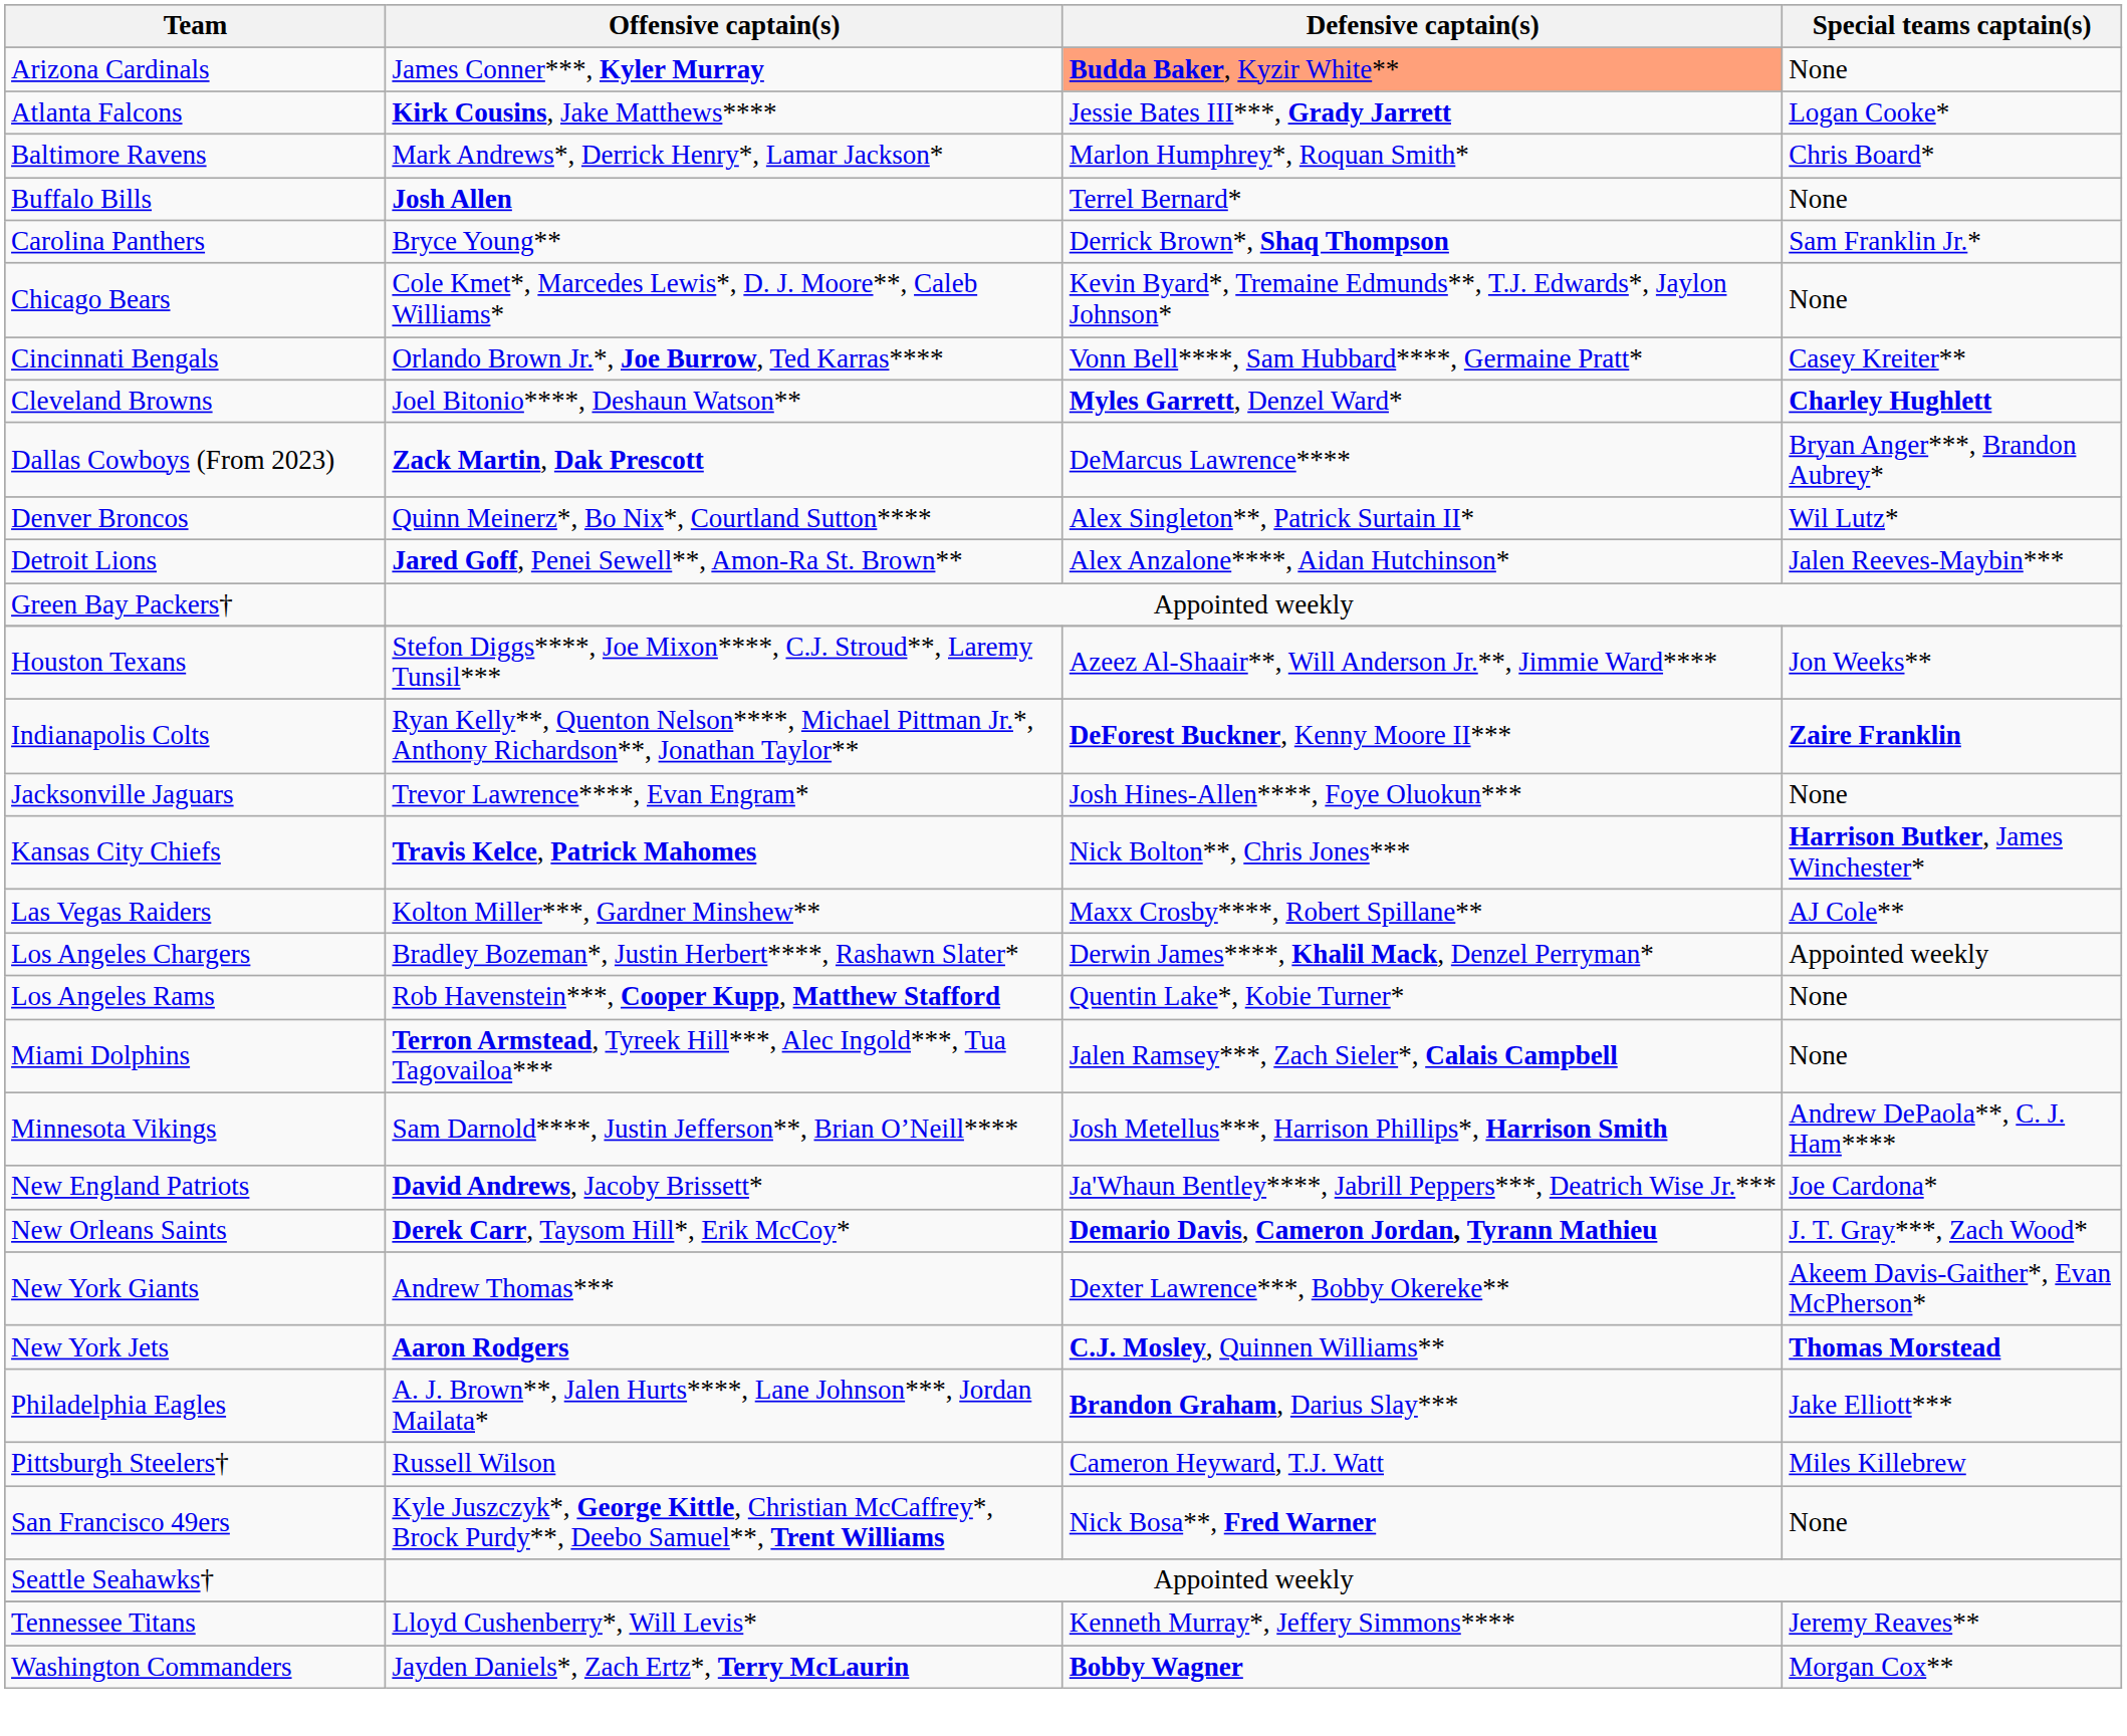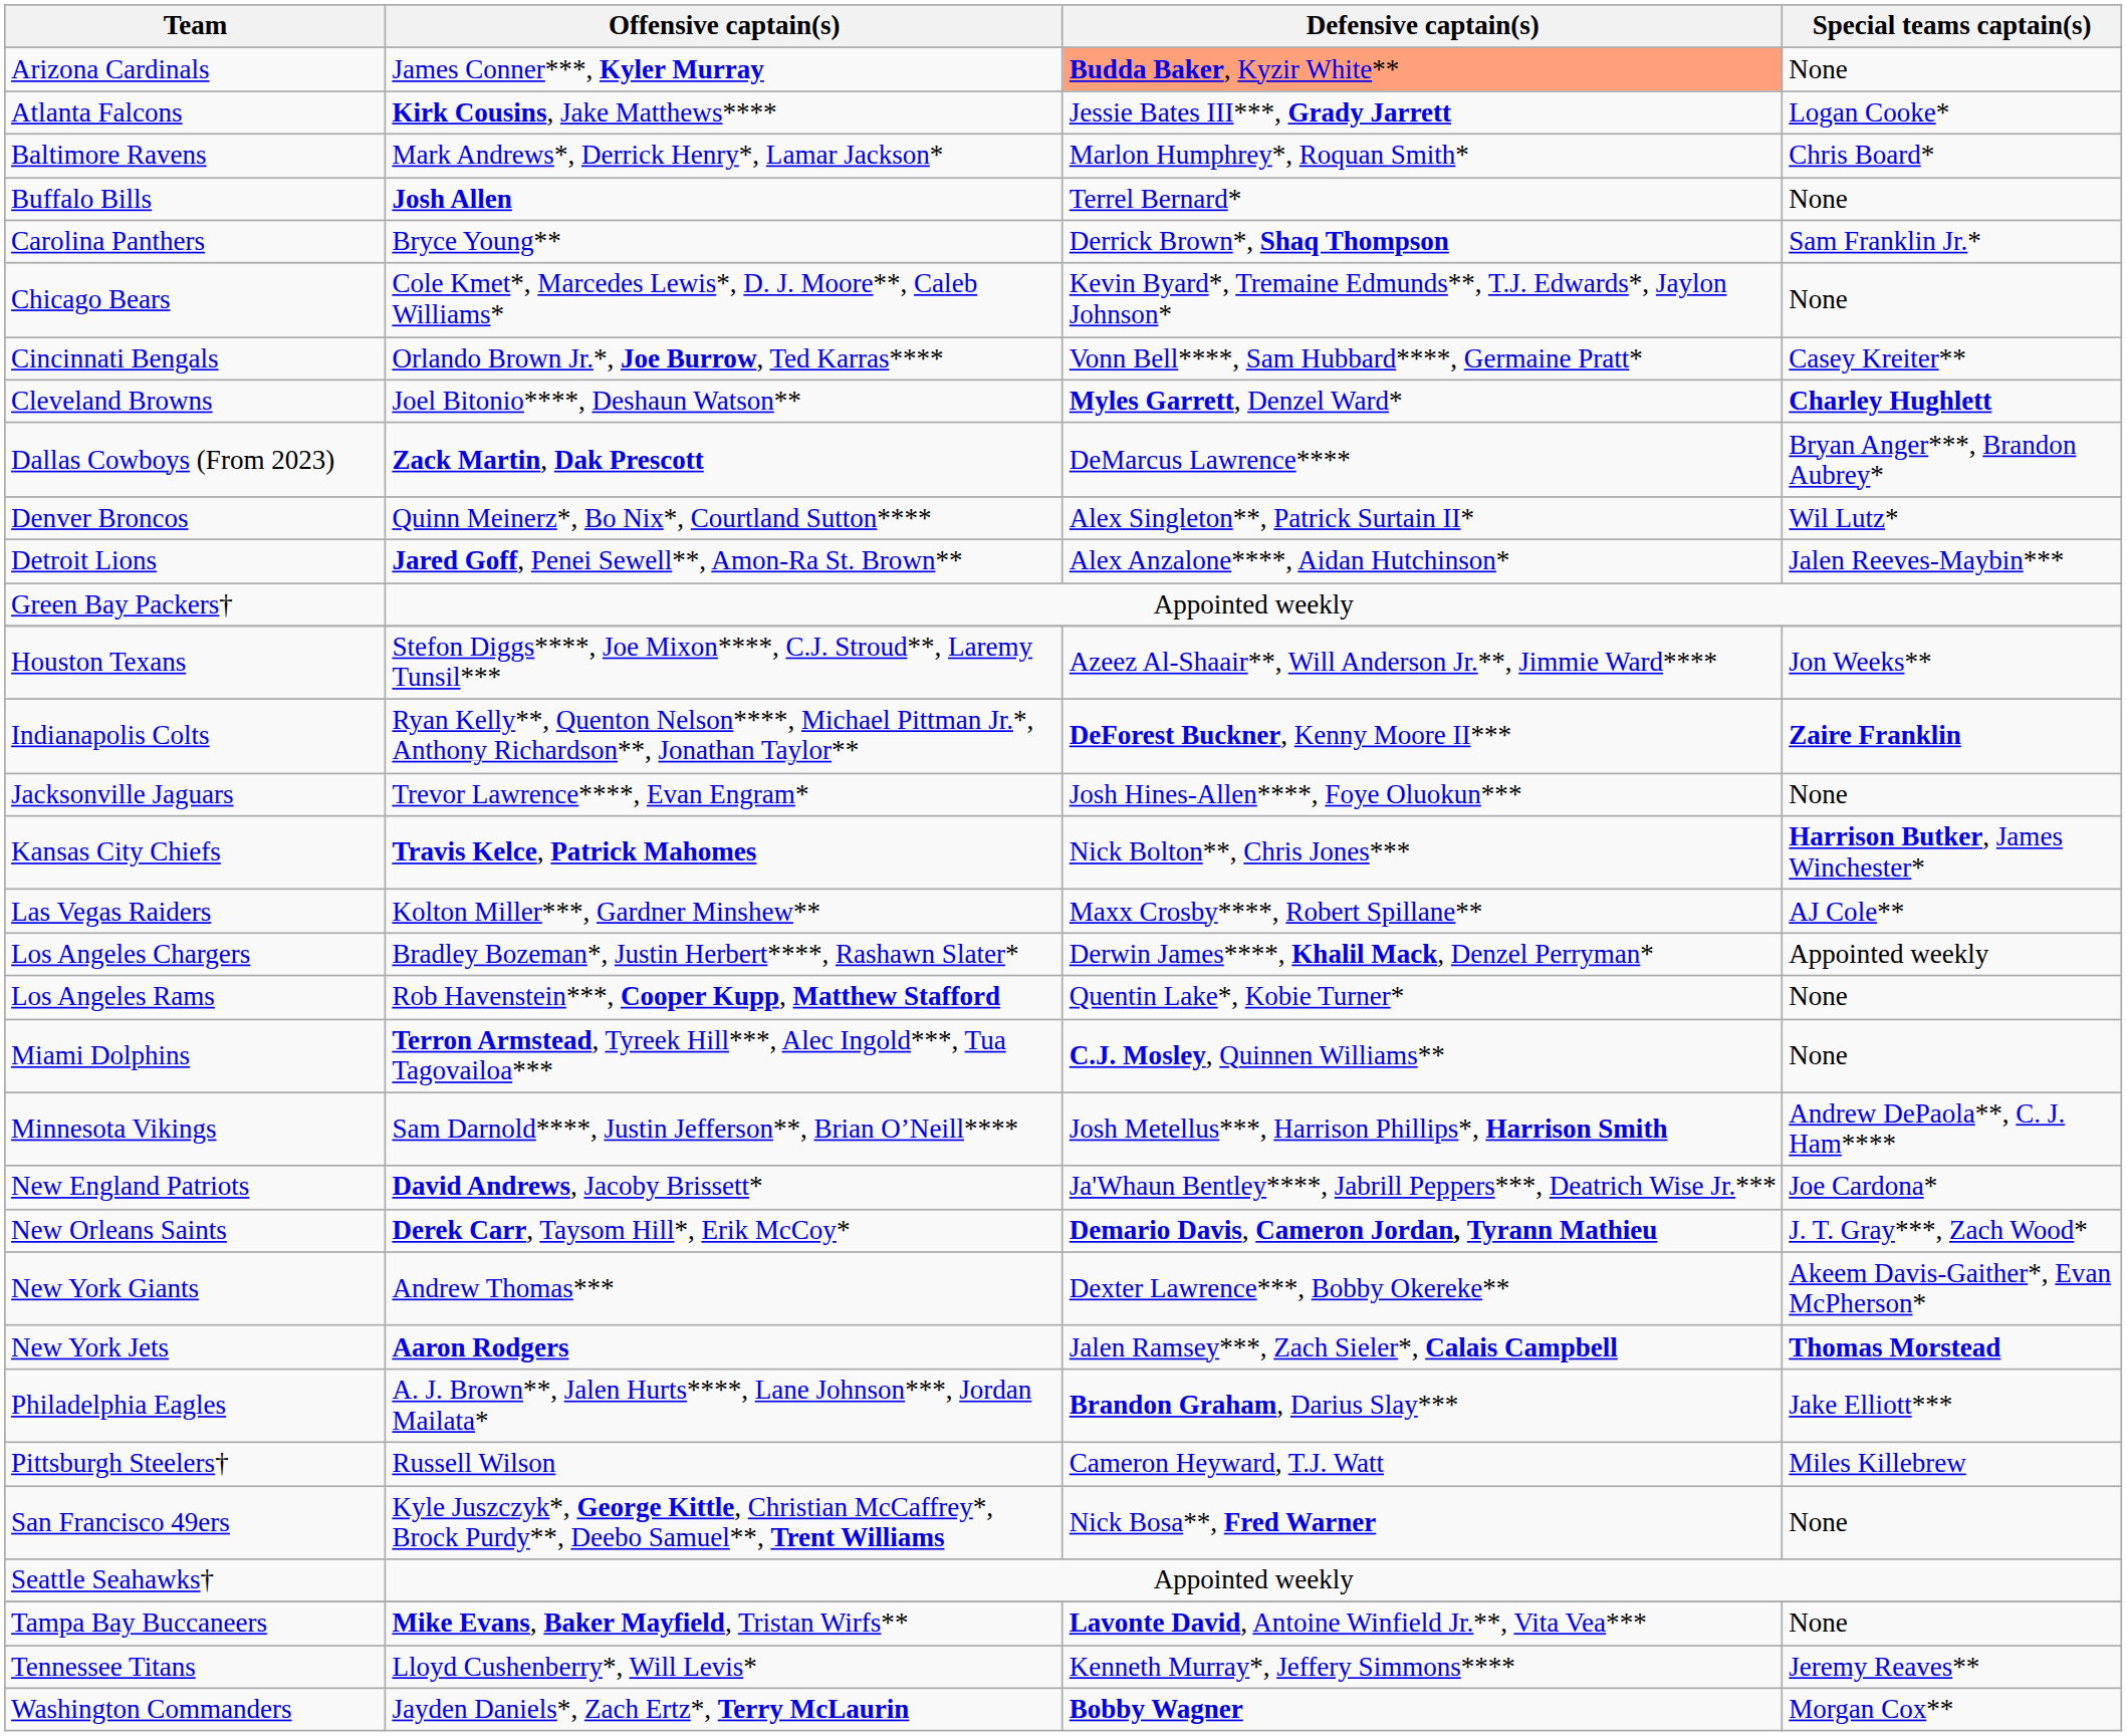 <table class="wikitable">
 <tr>
 <th style="width: 18%;">Team</th>
 <th style="width: 32%;">Offensive captain(s)</th>
 <th style="width: 34%;">Defensive captain(s)</th>
 <th style="width: 32%;">Special teams captain(s)</th>
 </tr>
 <tr>
 <td><a href='#'>Arizona Cardinals</a></td>
 <td><a href='#'>James Conner</a>***, <strong><a href='#'>Kyler Murray</a></strong></td>
 <td style="background: lightsalmon;"><strong><a href='#'>Budda Baker</a></strong>, <a href='#'>Kyzir White</a>**</td>
 <td>None</td>
 </tr>
 <tr>
 <td><a href='#'>Atlanta Falcons</a></td>
 <td><strong><a href='#'>Kirk Cousins</a></strong>, <a href='#'>Jake Matthews</a>****</td>
 <td><a href='#'>Jessie Bates III</a>***, <strong><a href='#'>Grady Jarrett</a></strong></td>
 <td><a href='#'>Logan Cooke</a>*</td>
 </tr>
 <tr>
 <td><a href='#'>Baltimore Ravens</a></td>
 <td><a href='#'>Mark Andrews</a>*, <a href='#'>Derrick Henry</a>*, <a href='#'>Lamar Jackson</a>*</td>
 <td><a href='#'>Marlon Humphrey</a>*, <a href='#'>Roquan Smith</a>*</td>
 <td><a href='#'>Chris Board</a>*</td>
 </tr>
 <tr>
 <td><a href='#'>Buffalo Bills</a></td>
 <td><strong><a href='#'>Josh Allen</a></strong></td>
 <td><a href='#'>Terrel Bernard</a>*</td>
 <td>None</td>
 </tr>
 <tr>
 <td><a href='#'>Carolina Panthers</a></td>
 <td><a href='#'>Bryce Young</a>**</td>
 <td><a href='#'>Derrick Brown</a>*, <strong><a href='#'>Shaq Thompson</a></strong></td>
 <td><a href='#'>Sam Franklin Jr.</a>*</td>
 </tr>
 <tr>
 <td><a href='#'>Chicago Bears</a></td>
 <td><a href='#'>Cole Kmet</a>*, <a href='#'>Marcedes Lewis</a>*, <a href='#'>D. J. Moore</a>**, <a href='#'>Caleb Williams</a>*</td>
 <td><a href='#'>Kevin Byard</a>*, <a href='#'>Tremaine Edmunds</a>**, <a href='#'>T.J. Edwards</a>*, <a href='#'>Jaylon Johnson</a>*</td>
 <td>None</td>
 </tr>
 <tr>
 <td><a href='#'>Cincinnati Bengals</a></td>
 <td><a href='#'>Orlando Brown Jr.</a>*, <strong><a href='#'>Joe Burrow</a></strong>, <a href='#'>Ted Karras</a>****</td>
 <td><a href='#'>Vonn Bell</a>****, <a href='#'>Sam Hubbard</a>****, <a href='#'>Germaine Pratt</a>*</td>
 <td><a href='#'>Casey Kreiter</a>**</td>
 </tr>
 <tr>
 <td><a href='#'>Cleveland Browns</a></td>
 <td><a href='#'>Joel Bitonio</a>****, <a href='#'>Deshaun Watson</a>**</td>
 <td><strong><a href='#'>Myles Garrett</a></strong>, <a href='#'>Denzel Ward</a>*</td>
 <td><strong><a href='#'>Charley Hughlett</a></strong></td>
 </tr>
 <tr>
 <td><a href='#'>Dallas Cowboys</a> (From 2023)</td>
 <td><strong><a href='#'>Zack Martin</a></strong>, <strong><a href='#'>Dak Prescott</a></strong></td>
 <td><a href='#'>DeMarcus Lawrence</a>****</td>
 <td><a href='#'>Bryan Anger</a>***, <a href='#'>Brandon Aubrey</a>*</td>
 </tr>
 <tr>
 <td><a href='#'>Denver Broncos</a></td>
 <td><a href='#'>Quinn Meinerz</a>*, <a href='#'>Bo Nix</a>*, <a href='#'>Courtland Sutton</a>****</td>
 <td><a href='#'>Alex Singleton</a>**, <a href='#'>Patrick Surtain II</a>*</td>
 <td><a href='#'>Wil Lutz</a>*</td>
 </tr>
 <tr>
 <td><a href='#'>Detroit Lions</a></td>
 <td><strong><a href='#'>Jared Goff</a></strong>, <a href='#'>Penei Sewell</a>**, <a href='#'>Amon-Ra St. Brown</a>**</td>
 <td><a href='#'>Alex Anzalone</a>****, <a href='#'>Aidan Hutchinson</a>*</td>
 <td><a href='#'>Jalen Reeves-Maybin</a>***</td>
 </tr>
 <tr>
 <td><a href='#'>Green Bay Packers</a>†</td>
 <td colspan=3 align=center>Appointed weekly</td>
 </tr>
 <tr>
 </tr>
 <tr>
 </tr>
 <tr>
 <td><a href='#'>Houston Texans</a></td>
 <td><a href='#'>Stefon Diggs</a>****, <a href='#'>Joe Mixon</a>****, <a href='#'>C.J. Stroud</a>**, <a href='#'>Laremy Tunsil</a>***</td>
 <td><a href='#'>Azeez Al-Shaair</a>**, <a href='#'>Will Anderson Jr.</a>**, <a href='#'>Jimmie Ward</a>****</td>
 <td><a href='#'>Jon Weeks</a>**</td>
 </tr>
 <tr>
 <td><a href='#'>Indianapolis Colts</a></td>
 <td><a href='#'>Ryan Kelly</a>**, <a href='#'>Quenton Nelson</a>****, <a href='#'>Michael Pittman Jr.</a>*, <a href='#'>Anthony Richardson</a>**, <a href='#'>Jonathan Taylor</a>**</td>
 <td><strong><a href='#'>DeForest Buckner</a></strong>, <a href='#'>Kenny Moore II</a>***</td>
 <td><strong><a href='#'>Zaire Franklin</a></strong></td>
 </tr>
 <tr>
 <td><a href='#'>Jacksonville Jaguars</a></td>
 <td><a href='#'>Trevor Lawrence</a>****, <a href='#'>Evan Engram</a>*</td>
 <td><a href='#'>Josh Hines-Allen</a>****, <a href='#'>Foye Oluokun</a>***</td>
 <td>None</td>
 </tr>
 <tr>
 <td><a href='#'>Kansas City Chiefs</a></td>
 <td><strong><a href='#'>Travis Kelce</a></strong>, <strong><a href='#'>Patrick Mahomes</a></strong></td>
 <td><a href='#'>Nick Bolton</a>**, <a href='#'>Chris Jones</a>***</td>
 <td><strong><a href='#'>Harrison Butker</a></strong>, <a href='#'>James Winchester</a>*</td>
 </tr>
 <tr>
 <td><a href='#'>Las Vegas Raiders</a></td>
 <td><a href='#'>Kolton Miller</a>***, <a href='#'>Gardner Minshew</a>**</td>
 <td><a href='#'>Maxx Crosby</a>****, <a href='#'>Robert Spillane</a>**</td>
 <td><a href='#'>AJ Cole</a>**</td>
 </tr>
 <tr>
 <td><a href='#'>Los Angeles Chargers</a></td>
 <td><a href='#'>Bradley Bozeman</a>*, <a href='#'>Justin Herbert</a>****, <a href='#'>Rashawn Slater</a>*</td>
 <td><a href='#'>Derwin James</a>****, <strong><a href='#'>Khalil Mack</a></strong>, <a href='#'>Denzel Perryman</a>*</td>
 <td>Appointed weekly</td>
 </tr>
 <tr>
 <td><a href='#'>Los Angeles Rams</a></td>
 <td><a href='#'>Rob Havenstein</a>***, <strong><a href='#'>Cooper Kupp</a></strong>, <strong><a href='#'>Matthew Stafford</a></strong></td>
 <td><a href='#'>Quentin Lake</a>*, <a href='#'>Kobie Turner</a>*</td>
 <td>None</td>
 </tr>
 <tr>
 <td><a href='#'>Miami Dolphins</a></td>
 <td><strong><a href='#'>Terron Armstead</a></strong>, <a href='#'>Tyreek Hill</a>***, <a href='#'>Alec Ingold</a>***, <a href='#'>Tua Tagovailoa</a>***</td>
-<td><a href='#'>Jalen Ramsey</a>***, <a href='#'>Zach Sieler</a>*, <strong><a href='#'>Calais Campbell</a></strong></td>
+<td><strong><a href='#'>C.J. Mosley</a></strong>, <a href='#'>Quinnen Williams</a>**</td>
 <td>None</td>
 </tr>
 <tr>
 <td><a href='#'>Minnesota Vikings</a></td>
 <td><a href='#'>Sam Darnold</a>****, <a href='#'>Justin Jefferson</a>**, <a href='#'>Brian O’Neill</a>****</td>
 <td><a href='#'>Josh Metellus</a>***, <a href='#'>Harrison Phillips</a>*, <strong><a href='#'>Harrison Smith</a></strong></td>
 <td><a href='#'>Andrew DePaola</a>**, <a href='#'>C. J. Ham</a>****</td>
 </tr>
 <tr>
 <td><a href='#'>New England Patriots</a></td>
 <td><strong><a href='#'>David Andrews</a></strong>, <a href='#'>Jacoby Brissett</a>*</td>
 <td><a href='#'>Ja'Whaun Bentley</a>****, <a href='#'>Jabrill Peppers</a>***, <a href='#'>Deatrich Wise Jr.</a>***</td>
 <td><a href='#'>Joe Cardona</a>*</td>
 </tr>
 <tr>
 <td><a href='#'>New Orleans Saints</a></td>
 <td><strong><a href='#'>Derek Carr</a></strong>, <a href='#'>Taysom Hill</a>*, <a href='#'>Erik McCoy</a>*</td>
 <td><strong><a href='#'>Demario Davis</a></strong>, <strong><a href='#'>Cameron Jordan</a>,</strong> <strong><a href='#'>Tyrann Mathieu</a></strong></td>
 <td><a href='#'>J. T. Gray</a>***, <a href='#'>Zach Wood</a>*</td>
 </tr>
 <tr>
 <td><a href='#'>New York Giants</a></td>
 <td><a href='#'>Andrew Thomas</a>***</td>
 <td><a href='#'>Dexter Lawrence</a>***, <a href='#'>Bobby Okereke</a>**</td>
 <td><a href='#'>Akeem Davis-Gaither</a>*, <a href='#'>Evan McPherson</a>*</td>
 </tr>
 <tr>
 <td><a href='#'>New York Jets</a></td>
 <td><strong><a href='#'>Aaron Rodgers</a></strong></td>
-<td><strong><a href='#'>C.J. Mosley</a></strong>, <a href='#'>Quinnen Williams</a>**</td>
+<td><a href='#'>Jalen Ramsey</a>***, <a href='#'>Zach Sieler</a>*, <strong><a href='#'>Calais Campbell</a></strong></td>
 <td><strong><a href='#'>Thomas Morstead</a></strong></td>
 </tr>
 <tr>
 <td><a href='#'>Philadelphia Eagles</a></td>
 <td><a href='#'>A. J. Brown</a>**, <a href='#'>Jalen Hurts</a>****, <a href='#'>Lane Johnson</a>***, <a href='#'>Jordan Mailata</a>*</td>
 <td><strong><a href='#'>Brandon Graham</a></strong>, <a href='#'>Darius Slay</a>***</td>
 <td><a href='#'>Jake Elliott</a>***</td>
 </tr>
 <tr>
 <td><a href='#'>Pittsburgh Steelers</a>†</td>
 <td><a href='#'>Russell Wilson</a></td>
 <td><a href='#'>Cameron Heyward</a>, <a href='#'>T.J. Watt</a></td>
 <td><a href='#'>Miles Killebrew</a></td>
 </tr>
 <tr>
 <td><a href='#'>San Francisco 49ers</a></td>
 <td><a href='#'>Kyle Juszczyk</a>*, <strong><a href='#'>George Kittle</a></strong>, <a href='#'>Christian McCaffrey</a>*, <a href='#'>Brock Purdy</a>**, <a href='#'>Deebo Samuel</a>**, <strong><a href='#'>Trent Williams</a></strong></td>
 <td><a href='#'>Nick Bosa</a>**, <strong><a href='#'>Fred Warner</a></strong></td>
 <td>None</td>
 </tr>
 <tr>
 <td><a href='#'>Seattle Seahawks</a>†</td>
 <td colspan=3 align=center>Appointed weekly</td>
 </tr>
 <tr>
 </tr>
 <tr>
 </tr>
 <tr>
+<td><a href='#'>Tampa Bay Buccaneers</a></td>
+<td><strong><a href='#'>Mike Evans</a></strong>, <strong><a href='#'>Baker Mayfield</a></strong>, <a href='#'>Tristan Wirfs</a>**</td>
+<td><strong><a href='#'>Lavonte David</a></strong>, <a href='#'>Antoine Winfield Jr.</a>**, <a href='#'>Vita Vea</a>***</td>
+<td>None</td>
+</tr>
+<tr>
 <td><a href='#'>Tennessee Titans</a></td>
 <td><a href='#'>Lloyd Cushenberry</a>*, <a href='#'>Will Levis</a>*</td>
 <td><a href='#'>Kenneth Murray</a>*, <a href='#'>Jeffery Simmons</a>****</td>
 <td><a href='#'>Jeremy Reaves</a>**</td>
 </tr>
 <tr>
 <td><a href='#'>Washington Commanders</a></td>
 <td><a href='#'>Jayden Daniels</a>*, <a href='#'>Zach Ertz</a>*, <strong><a href='#'>Terry McLaurin</a></strong></td>
 <td><strong><a href='#'>Bobby Wagner</a></strong></td>
 <td><a href='#'>Morgan Cox</a>**</td>
 </tr>
 </table>
